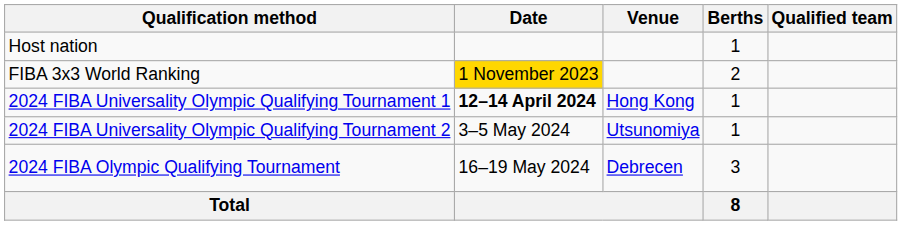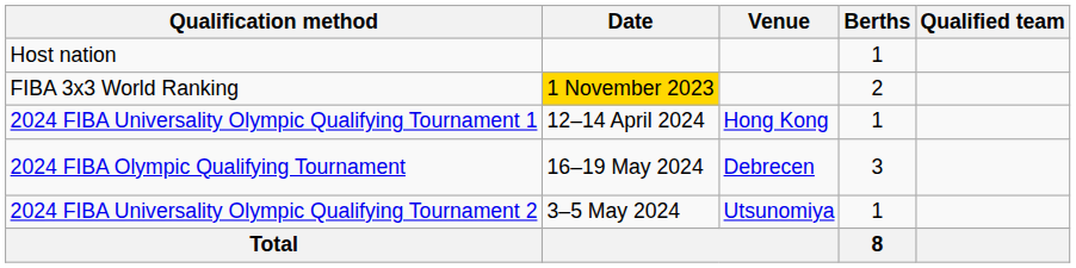 <table class="wikitable">
 <tr>
 <th>Qualification method</th>
 <th>Date</th>
 <th>Venue</th>
 <th>Berths</th>
 <th>Qualified team</th>
 </tr>
 <tr>
 <td>Host nation</td>
 <td></td>
 <td></td>
 <td align=center>1</td>
 <td></td>
 </tr>
 <tr>
 <td>FIBA 3x3 World Ranking</td>
 <td style="background: gold;">1 November 2023</td>
 <td></td>
 <td align=center>2</td>
 <td><br></td>
 </tr>
 <tr>
 <td><a href='#'>2024 FIBA Universality Olympic Qualifying Tournament 1</a></td>
-<td><strong>12–14 April 2024</strong></td>
+<td>12–14 April 2024</td>
 <td> <a href='#'>Hong Kong</a></td>
-<td align=center>1</td>
-<td></td>
-</tr>
-<tr>
-<td><a href='#'>2024 FIBA Universality Olympic Qualifying Tournament 2</a></td>
-<td>3–5 May 2024</td>
-<td> <a href='#'>Utsunomiya</a></td>
 <td align=center>1</td>
 <td></td>
 </tr>
 <tr>
 <td><a href='#'>2024 FIBA Olympic Qualifying Tournament</a></td>
 <td>16–19 May 2024</td>
 <td> <a href='#'>Debrecen</a></td>
 <td align=center>3</td>
 <td><br><br></td>
 </tr>
 <tr>
+<td><a href='#'>2024 FIBA Universality Olympic Qualifying Tournament 2</a></td>
+<td>3–5 May 2024</td>
+<td> <a href='#'>Utsunomiya</a></td>
+<td align=center>1</td>
+<td></td>
+</tr>
+<tr>
 <th>Total</th>
 <th colspan="2"></th>
 <th>8</th>
 <th></th>
 </tr>
 </table>
